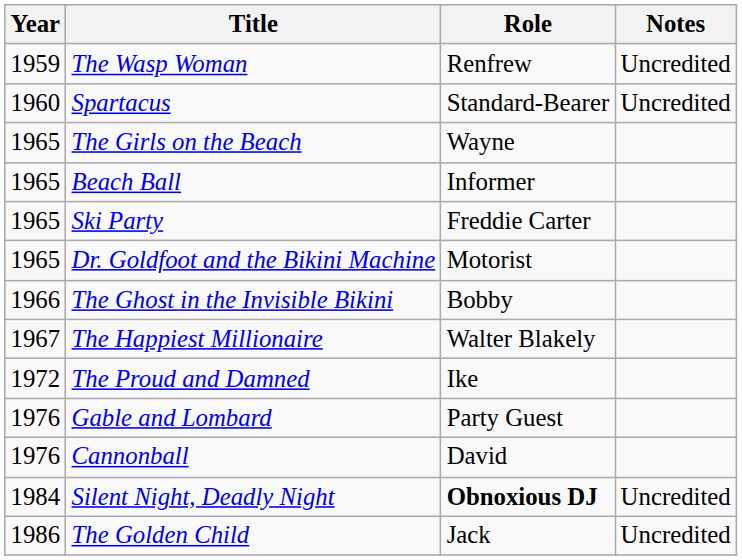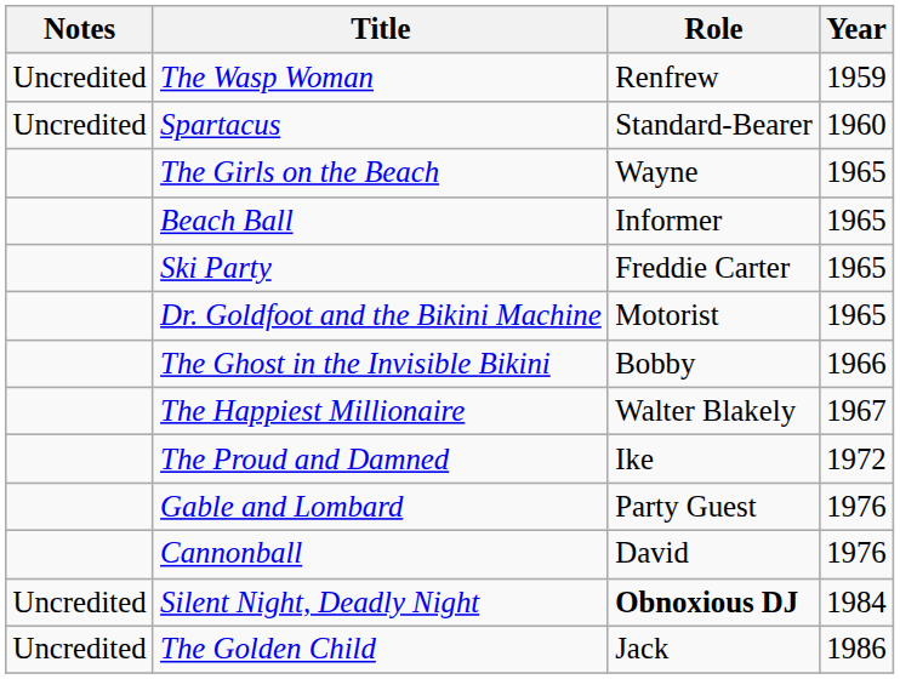 <table class="wikitable sortable">
 <tr>
-<th>Year</th>
+<th>Notes</th>
 <th>Title</th>
 <th>Role</th>
-<th>Notes</th>
+<th>Year</th>
 </tr>
 <tr>
-<td>1959</td>
+<td>Uncredited</td>
 <td><em><a href='#'>The Wasp Woman</a></em></td>
 <td>Renfrew</td>
-<td>Uncredited</td>
+<td>1959</td>
 </tr>
 <tr>
-<td>1960</td>
+<td>Uncredited</td>
 <td><em><a href='#'>Spartacus</a></em></td>
 <td>Standard-Bearer</td>
-<td>Uncredited</td>
+<td>1960</td>
 </tr>
 <tr>
-<td>1965</td>
+<td></td>
 <td><em><a href='#'>The Girls on the Beach</a></em></td>
 <td>Wayne</td>
-<td></td>
+<td>1965</td>
 </tr>
 <tr>
-<td>1965</td>
+<td></td>
 <td><em><a href='#'>Beach Ball</a></em></td>
 <td>Informer</td>
-<td></td>
+<td>1965</td>
 </tr>
 <tr>
-<td>1965</td>
+<td></td>
 <td><em><a href='#'>Ski Party</a></em></td>
 <td>Freddie Carter</td>
-<td></td>
+<td>1965</td>
 </tr>
 <tr>
-<td>1965</td>
+<td></td>
 <td><em><a href='#'>Dr. Goldfoot and the Bikini Machine</a></em></td>
 <td>Motorist</td>
-<td></td>
+<td>1965</td>
 </tr>
 <tr>
-<td>1966</td>
+<td></td>
 <td><em><a href='#'>The Ghost in the Invisible Bikini</a></em></td>
 <td>Bobby</td>
-<td></td>
+<td>1966</td>
 </tr>
 <tr>
-<td>1967</td>
+<td></td>
 <td><em><a href='#'>The Happiest Millionaire</a></em></td>
 <td>Walter Blakely</td>
-<td></td>
+<td>1967</td>
 </tr>
 <tr>
-<td>1972</td>
+<td></td>
 <td><em><a href='#'>The Proud and Damned</a></em></td>
 <td>Ike</td>
-<td></td>
+<td>1972</td>
 </tr>
 <tr>
-<td>1976</td>
+<td></td>
 <td><em><a href='#'>Gable and Lombard</a></em></td>
 <td>Party Guest</td>
-<td></td>
+<td>1976</td>
 </tr>
 <tr>
-<td>1976</td>
+<td></td>
 <td><em><a href='#'>Cannonball</a></em></td>
 <td>David</td>
-<td></td>
+<td>1976</td>
 </tr>
 <tr>
-<td>1984</td>
+<td>Uncredited</td>
 <td><em><a href='#'>Silent Night, Deadly Night</a></em></td>
 <td><strong>Obnoxious DJ</strong></td>
-<td>Uncredited</td>
+<td>1984</td>
 </tr>
 <tr>
-<td>1986</td>
+<td>Uncredited</td>
 <td><em><a href='#'>The Golden Child</a></em></td>
 <td>Jack</td>
-<td>Uncredited</td>
+<td>1986</td>
 </tr>
 </table>
